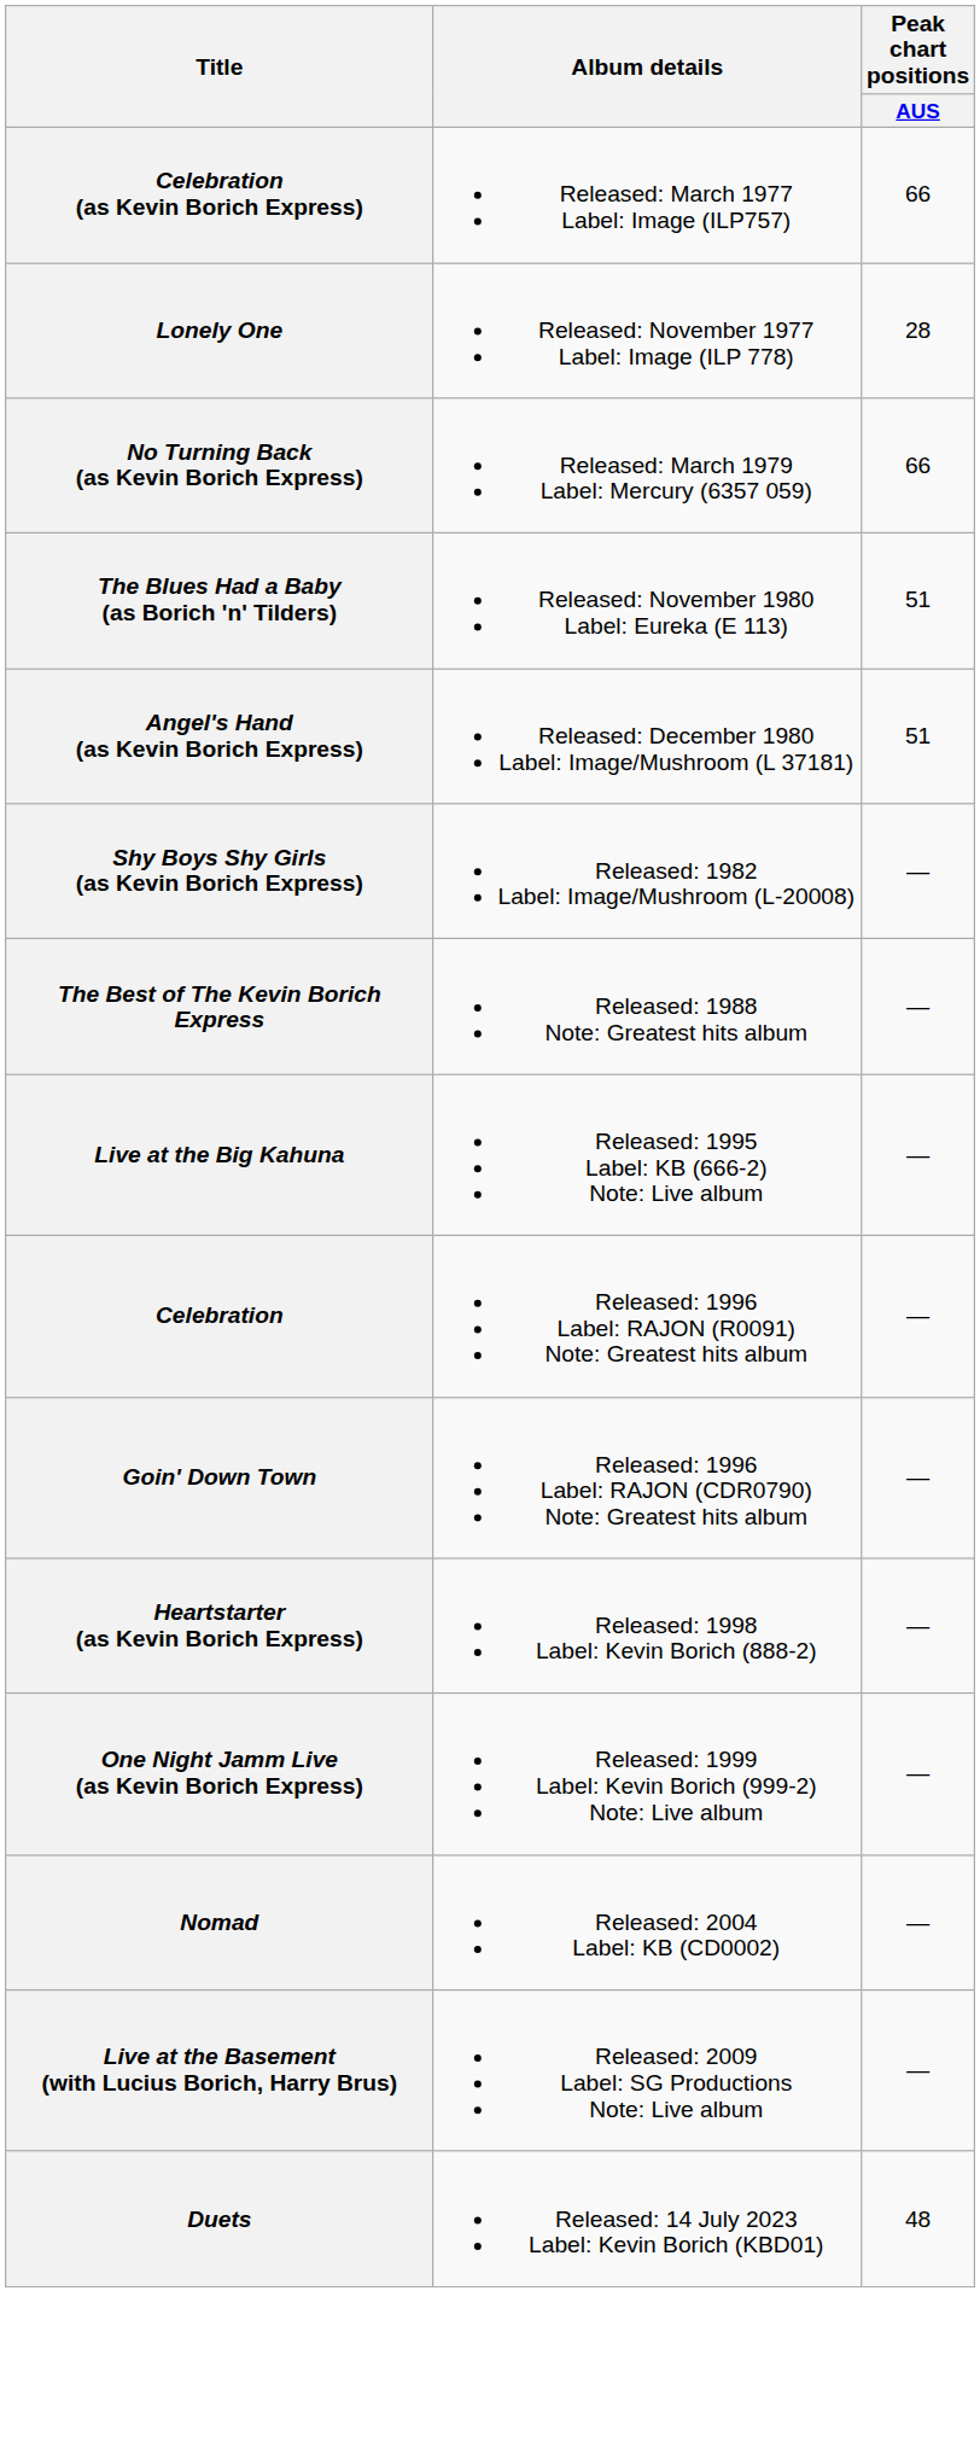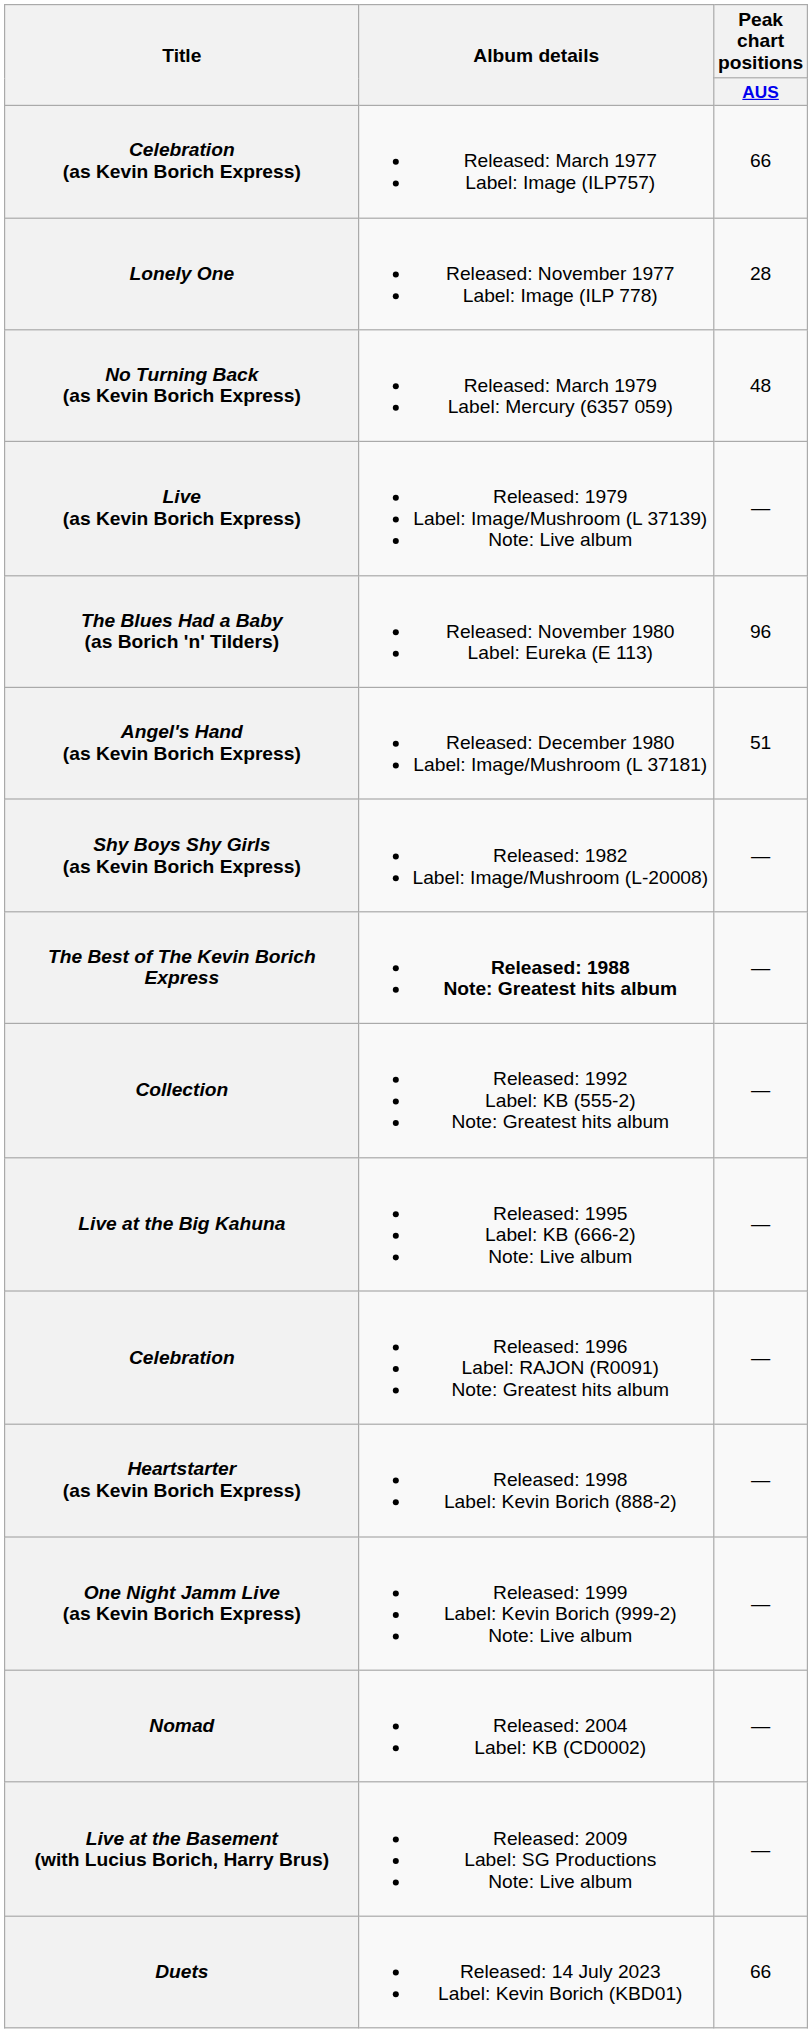 <table class="wikitable plainrowheaders" style="text-align:center">
 <tr>
 <th scope="col" rowspan="2" style="width:18em;">Title</th>
 <th scope="col" rowspan="2" style="width:18em;">Album details</th>
 <th scope="col" colspan="1">Peak chart positions</th>
 </tr>
 <tr>
 <th scope="col" style="width:3em;font-size:90%"><a href='#'>AUS</a><br></th>
 </tr>
 <tr>
 <th scope="row"><em>Celebration</em> <br> (as Kevin Borich Express)</th>
 <td><br><ul><li>Released: March 1977</li><li>Label: Image (ILP757)</li></ul></td>
 <td>66</td>
 </tr>
 <tr>
 <th scope="row"><em>Lonely One</em></th>
 <td><br><ul><li>Released: November 1977</li><li>Label: Image (ILP 778)</li></ul></td>
 <td>28</td>
 </tr>
 <tr>
 <th scope="row"><em>No Turning Back</em> <br> (as Kevin Borich Express)</th>
 <td><br><ul><li>Released: March 1979</li><li>Label: Mercury (6357 059)</li></ul></td>
-<td>66</td>
+<td>48</td>
+</tr>
+<tr>
+<th scope="row"><em>Live</em> <br> (as Kevin Borich Express)</th>
+<td><br><ul><li>Released: 1979</li><li>Label: Image/Mushroom (L 37139)</li><li>Note: Live album</li></ul></td>
+<td>—</td>
 </tr>
 <tr>
 <th scope="row"><em>The Blues Had a Baby</em> <br> (as Borich 'n' Tilders)</th>
 <td><br><ul><li>Released: November 1980</li><li>Label: Eureka (E 113)</li></ul></td>
-<td>51</td>
+<td>96</td>
 </tr>
 <tr>
 <th scope="row"><em>Angel's Hand</em> <br> (as Kevin Borich Express)</th>
 <td><br><ul><li>Released: December 1980</li><li>Label: Image/Mushroom (L 37181)</li></ul></td>
 <td>51</td>
 </tr>
 <tr>
 <th scope="row"><em>Shy Boys Shy Girls</em> <br> (as Kevin Borich Express)</th>
 <td><br><ul><li>Released: 1982</li><li>Label: Image/Mushroom (L-20008)</li></ul></td>
 <td>—</td>
 </tr>
 <tr>
 <th scope="row"><em>The Best of The Kevin Borich Express</em></th>
-<td><br><ul><li>Released: 1988</li><li>Note: Greatest hits album</li></ul></td>
+<td><strong><br><ul><li>Released: 1988</li><li>Note: Greatest hits album</li></ul></strong></td>
+<td>—</td>
+</tr>
+<tr>
+<th scope="row"><em>Collection</em></th>
+<td><br><ul><li>Released: 1992</li><li>Label: KB (555-2)</li><li>Note: Greatest hits album</li></ul></td>
 <td>—</td>
 </tr>
 <tr>
 <th scope="row"><em>Live at the Big Kahuna</em></th>
 <td><br><ul><li>Released: 1995</li><li>Label: KB (666-2)</li><li>Note: Live album</li></ul></td>
 <td>—</td>
 </tr>
 <tr>
 <th scope="row"><em>Celebration</em></th>
 <td><br><ul><li>Released: 1996</li><li>Label: RAJON	(R0091)</li><li>Note: Greatest hits album</li></ul></td>
-<td>—</td>
-</tr>
-<tr>
-<th scope="row"><em>Goin' Down Town</em></th>
-<td><br><ul><li>Released: 1996</li><li>Label: RAJON	(CDR0790)</li><li>Note: Greatest hits album</li></ul></td>
 <td>—</td>
 </tr>
 <tr>
 <th scope="row"><em>Heartstarter</em> <br> (as Kevin Borich Express)</th>
 <td><br><ul><li>Released: 1998</li><li>Label: Kevin Borich (888-2)</li></ul></td>
 <td>—</td>
 </tr>
 <tr>
 <th scope="row"><em>One Night Jamm Live</em> <br> (as Kevin Borich Express)</th>
 <td><br><ul><li>Released: 1999</li><li>Label: Kevin Borich (999-2)</li><li>Note: Live album</li></ul></td>
 <td>—</td>
 </tr>
 <tr>
 <th scope="row"><em>Nomad</em></th>
 <td><br><ul><li>Released: 2004</li><li>Label: KB (CD0002)</li></ul></td>
 <td>—</td>
 </tr>
 <tr>
 <th scope="row"><em>Live at the Basement</em> <br> (with Lucius Borich, Harry Brus)</th>
 <td><br><ul><li>Released: 2009</li><li>Label: SG Productions</li><li>Note: Live album</li></ul></td>
 <td>—</td>
 </tr>
 <tr>
 <th scope="row"><em>Duets</em></th>
 <td><br><ul><li>Released: 14 July 2023</li><li>Label: Kevin Borich (KBD01)</li></ul></td>
-<td>48</td>
+<td>66</td>
 </tr>
 </table>
